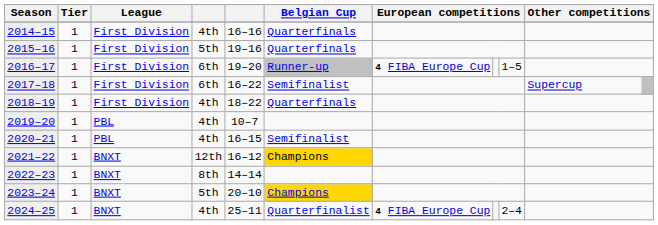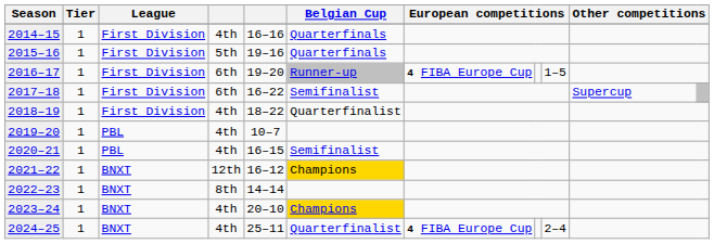 <table class="wikitable" style="font-size:85%">
 <tr bgcolor=>
 <th>Season</th>
 <th>Tier</th>
 <th>League</th>
 <th></th>
 <th></th>
 <th><a href='#'>Belgian Cup</a></th>
 <th colspan=3>European competitions</th>
 <th colspan=2>Other competitions</th>
 </tr>
 <tr>
 </tr>
 <tr>
 <td style="background:#efefef;"><a href='#'>2014–15</a></td>
 <td align="center">1</td>
 <td><a href='#'>First Division</a></td>
 <td align="center">4th</td>
 <td align=center>16–16</td>
 <td><a href='#'>Quarterfinals</a></td>
 <td colspan=3></td>
 <td colspan=2></td>
 </tr>
 <tr>
 <td style="background:#efefef;"><a href='#'>2015–16</a></td>
 <td align="center">1</td>
 <td><a href='#'>First Division</a></td>
 <td align="center">5th</td>
 <td align=center>19–16</td>
 <td><a href='#'>Quarterfinals</a></td>
 <td colspan=3></td>
 <td colspan=2></td>
 </tr>
 <tr>
 <td style="background:#efefef;"><a href='#'>2016–17</a></td>
 <td align="center">1</td>
 <td><a href='#'>First Division</a></td>
 <td align="center">6th</td>
 <td align=center>19–20</td>
 <td bgcolor=silver><a href='#'>Runner-up</a></td>
 <td><small><strong>4</strong></small> <a href='#'>FIBA Europe Cup</a></td>
 <td align=center></td>
 <td align=center>1–5</td>
 <td colspan=2></td>
 </tr>
 <tr>
 <td style="background:#efefef;"><a href='#'>2017–18</a></td>
 <td align="center">1</td>
 <td><a href='#'>First Division</a></td>
 <td align="center">6th</td>
 <td align=center>16–22</td>
 <td><a href='#'>Semifinalist</a></td>
 <td colspan=3></td>
 <td><a href='#'>Supercup</a></td>
 <td bgcolor=silver align=center></td>
 </tr>
 <tr>
 <td style="background:#efefef;"><a href='#'>2018–19</a></td>
 <td align="center">1</td>
 <td><a href='#'>First Division</a></td>
 <td align="center">4th</td>
 <td align=center>18–22</td>
-<td><a href='#'>Quarterfinals</a></td>
+<td>Quarterfinalist</td>
 <td colspan=3></td>
 <td colspan=2></td>
 </tr>
 <tr>
 <td style="background:#efefef;"><a href='#'>2019–20</a></td>
 <td align="center">1</td>
 <td><a href='#'>PBL</a></td>
 <td align="center">4th</td>
 <td align=center>10–7</td>
 <td></td>
 <td colspan=3></td>
 <td colspan=2></td>
 </tr>
 <tr>
 <td style="background:#efefef;"><a href='#'>2020–21</a></td>
 <td align="center">1</td>
 <td><a href='#'>PBL</a></td>
 <td align="center">4th</td>
 <td align=center>16–15</td>
 <td><a href='#'>Semifinalist</a></td>
 <td colspan=3></td>
 <td colspan=2></td>
 </tr>
 <tr>
 <td style="background:#efefef;"><a href='#'>2021–22</a></td>
 <td align="center">1</td>
 <td><a href='#'>BNXT</a></td>
 <td align="center">12th</td>
 <td align=center>16–12</td>
 <td bgcolor=gold>Champions</td>
 <td colspan=3></td>
 <td colspan=2></td>
 </tr>
 <tr>
 <td style="background:#efefef;"><a href='#'>2022–23</a></td>
 <td align="center">1</td>
 <td><a href='#'>BNXT</a></td>
 <td align="center">8th</td>
 <td align=center>14–14</td>
 <td></td>
 <td colspan=3></td>
 <td colspan=2></td>
 </tr>
 <tr>
 <td style="background:#efefef;"><a href='#'>2023–24</a></td>
 <td align="center">1</td>
 <td><a href='#'>BNXT</a></td>
-<td align="center">5th</td>
+<td align="center">4th</td>
 <td align=center>20–10</td>
 <td bgcolor=gold><a href='#'>Champions</a></td>
 <td colspan=3></td>
 <td colspan=2></td>
 </tr>
 <tr>
 <td style="background:#efefef;"><a href='#'>2024–25</a></td>
 <td align="center">1</td>
 <td><a href='#'>BNXT</a></td>
 <td align="center">4th</td>
 <td align=center>25–11</td>
 <td><a href='#'>Quarterfinalist</a></td>
 <td><small><strong>4</strong></small> <a href='#'>FIBA Europe Cup</a></td>
 <td align=center></td>
 <td align=center>2–4</td>
 <td colspan=2></td>
 </tr>
 </table>
